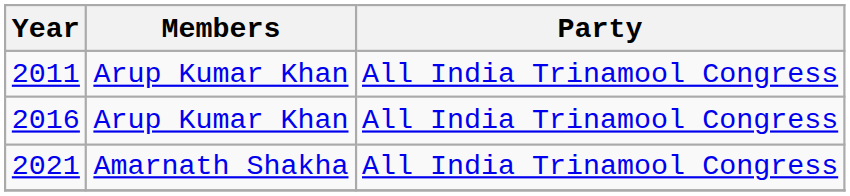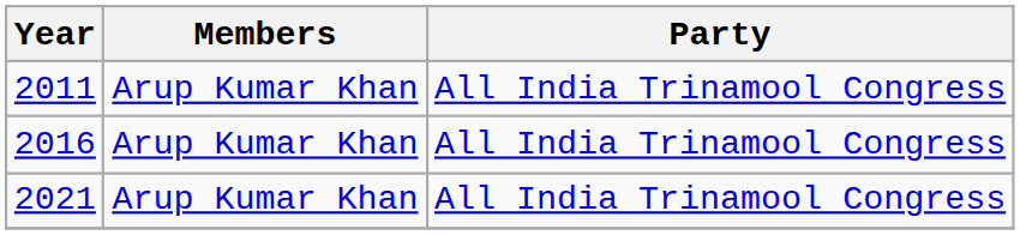 <table - class="wikitable sortable">
 <tr>
 <th>Year</th>
 <th>Members</th>
 <th>Party</th>
 </tr>
 <tr>
 <td><a href='#'>2011</a></td>
 <td><a href='#'>Arup Kumar Khan</a></td>
 <td><a href='#'>All India Trinamool Congress</a></td>
 </tr>
 <tr>
 <td><a href='#'>2016</a></td>
 <td><a href='#'>Arup Kumar Khan</a></td>
 <td><a href='#'>All India Trinamool Congress</a></td>
 </tr>
 <tr>
 <td><a href='#'>2021</a></td>
-<td><a href='#'>Amarnath Shakha</a></td>
+<td><a href='#'>Arup Kumar Khan</a></td>
 <td><a href='#'>All India Trinamool Congress</a></td>
 </tr>
 <tr>
 </tr>
 </table>
